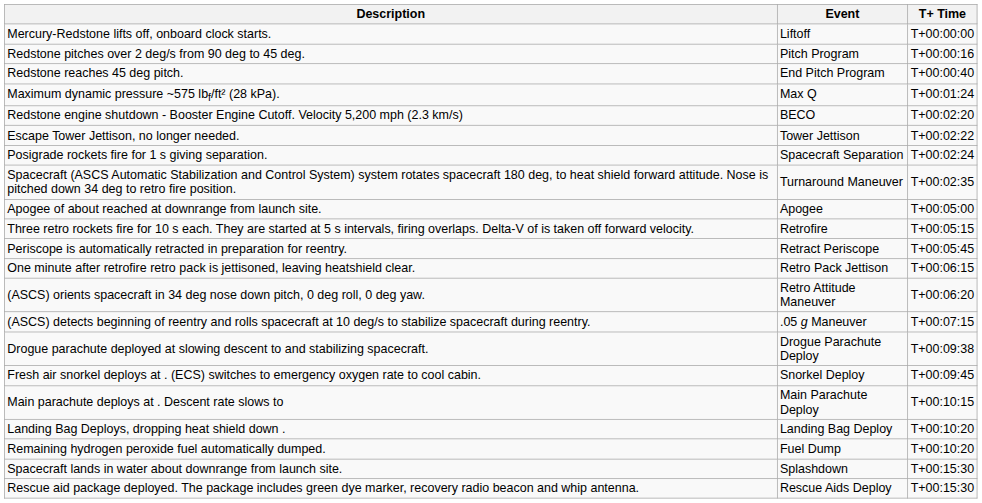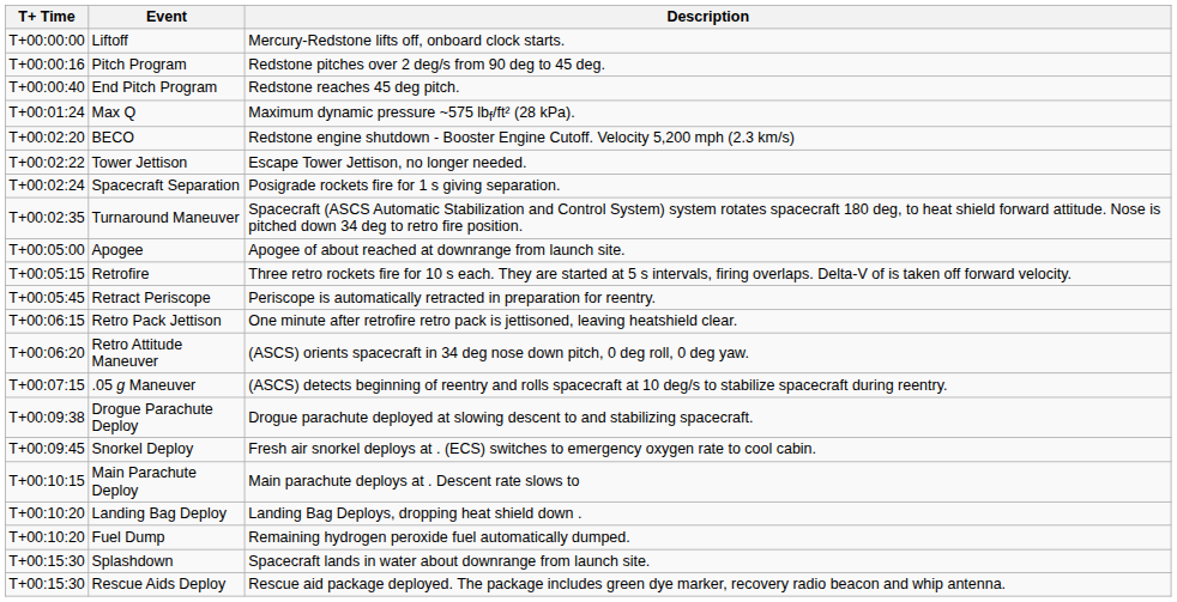 <table class="wikitable">
 <tr>
+<th>T+ Time</th>
+<th>Event</th>
 <th>Description</th>
-<th>Event</th>
-<th>T+ Time</th>
 </tr>
 <tr>
+<td>T+00:00:00</td>
+<td>Liftoff</td>
 <td>Mercury-Redstone lifts off, onboard clock starts.</td>
-<td>Liftoff</td>
-<td>T+00:00:00</td>
 </tr>
 <tr>
+<td>T+00:00:16</td>
+<td>Pitch Program</td>
 <td>Redstone pitches over 2 deg/s from 90 deg to 45 deg.</td>
-<td>Pitch Program</td>
-<td>T+00:00:16</td>
 </tr>
 <tr>
+<td>T+00:00:40</td>
+<td>End Pitch Program</td>
 <td>Redstone reaches 45 deg pitch.</td>
-<td>End Pitch Program</td>
-<td>T+00:00:40</td>
 </tr>
 <tr>
+<td>T+00:01:24</td>
+<td>Max Q</td>
 <td>Maximum dynamic pressure ~575 lb<sub>f</sub>/ft² (28 kPa).</td>
-<td>Max Q</td>
-<td>T+00:01:24</td>
 </tr>
 <tr>
+<td>T+00:02:20</td>
+<td>BECO</td>
 <td>Redstone engine shutdown - Booster Engine Cutoff. Velocity 5,200 mph (2.3 km/s)</td>
-<td>BECO</td>
-<td>T+00:02:20</td>
 </tr>
 <tr>
+<td>T+00:02:22</td>
+<td>Tower Jettison</td>
 <td>Escape Tower Jettison, no longer needed.</td>
-<td>Tower Jettison</td>
-<td>T+00:02:22</td>
 </tr>
 <tr>
+<td>T+00:02:24</td>
+<td>Spacecraft Separation</td>
 <td>Posigrade rockets fire for 1 s giving  separation.</td>
-<td>Spacecraft Separation</td>
-<td>T+00:02:24</td>
 </tr>
 <tr>
+<td>T+00:02:35</td>
+<td>Turnaround Maneuver</td>
 <td>Spacecraft (ASCS Automatic Stabilization and Control System) system rotates spacecraft 180 deg, to heat shield forward attitude. Nose is pitched down 34 deg to retro fire position.</td>
-<td>Turnaround Maneuver</td>
-<td>T+00:02:35</td>
 </tr>
 <tr>
+<td>T+00:05:00</td>
+<td>Apogee</td>
 <td>Apogee of about  reached at  downrange from launch site.</td>
-<td>Apogee</td>
-<td>T+00:05:00</td>
 </tr>
 <tr>
+<td>T+00:05:15</td>
+<td>Retrofire</td>
 <td>Three retro rockets fire for 10 s each. They are started at 5 s intervals, firing overlaps. Delta-V of  is taken off forward velocity.</td>
-<td>Retrofire</td>
-<td>T+00:05:15</td>
 </tr>
 <tr>
+<td>T+00:05:45</td>
+<td>Retract Periscope</td>
 <td>Periscope is automatically retracted in preparation for reentry.</td>
-<td>Retract Periscope</td>
-<td>T+00:05:45</td>
 </tr>
 <tr>
+<td>T+00:06:15</td>
+<td>Retro Pack Jettison</td>
 <td>One minute after retrofire retro pack is jettisoned, leaving heatshield clear.</td>
-<td>Retro Pack Jettison</td>
-<td>T+00:06:15</td>
 </tr>
 <tr>
+<td>T+00:06:20</td>
+<td>Retro Attitude Maneuver</td>
 <td>(ASCS) orients spacecraft in 34 deg nose down pitch, 0 deg roll, 0 deg yaw.</td>
-<td>Retro Attitude Maneuver</td>
-<td>T+00:06:20</td>
 </tr>
 <tr>
+<td>T+00:07:15</td>
+<td>.05 <em>g</em> Maneuver</td>
 <td>(ASCS) detects beginning of reentry and rolls spacecraft at 10 deg/s to stabilize spacecraft during reentry.</td>
-<td>.05 <em>g</em> Maneuver</td>
-<td>T+00:07:15</td>
 </tr>
 <tr>
+<td>T+00:09:38</td>
+<td>Drogue Parachute Deploy</td>
 <td>Drogue parachute deployed at  slowing descent to  and stabilizing spacecraft.</td>
-<td>Drogue Parachute Deploy</td>
-<td>T+00:09:38</td>
 </tr>
 <tr>
+<td>T+00:09:45</td>
+<td>Snorkel Deploy</td>
 <td>Fresh air snorkel deploys at . (ECS) switches to emergency oxygen rate to cool cabin.</td>
-<td>Snorkel Deploy</td>
-<td>T+00:09:45</td>
 </tr>
 <tr>
+<td>T+00:10:15</td>
+<td>Main Parachute Deploy</td>
 <td>Main parachute deploys at . Descent rate slows to </td>
-<td>Main Parachute Deploy</td>
-<td>T+00:10:15</td>
 </tr>
 <tr>
+<td>T+00:10:20</td>
+<td>Landing Bag Deploy</td>
 <td>Landing Bag Deploys, dropping heat shield down .</td>
-<td>Landing Bag Deploy</td>
-<td>T+00:10:20</td>
 </tr>
 <tr>
+<td>T+00:10:20</td>
+<td>Fuel Dump</td>
 <td>Remaining hydrogen peroxide fuel automatically dumped.</td>
-<td>Fuel Dump</td>
-<td>T+00:10:20</td>
 </tr>
 <tr>
+<td>T+00:15:30</td>
+<td>Splashdown</td>
 <td>Spacecraft lands in water about  downrange from launch site.</td>
-<td>Splashdown</td>
-<td>T+00:15:30</td>
 </tr>
 <tr>
+<td>T+00:15:30</td>
+<td>Rescue Aids Deploy</td>
 <td>Rescue aid package deployed. The package includes green dye marker, recovery radio beacon and whip antenna.</td>
-<td>Rescue Aids Deploy</td>
-<td>T+00:15:30</td>
 </tr>
 </table>
